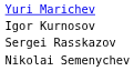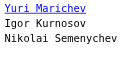 <table>
 <tr>
 <th></th>
 <td> <a href='#'>Yuri Marichev</a></td>
 </tr>
 <tr>
 <th></th>
 <td>Igor Kurnosov</td>
 </tr>
 <tr>
 <th></th>
-<td>Sergei Rasskazov</td>
-</tr>
-<tr>
-<th></th>
 <td>Nikolai Semenychev</td>
 </tr>
 </table>
